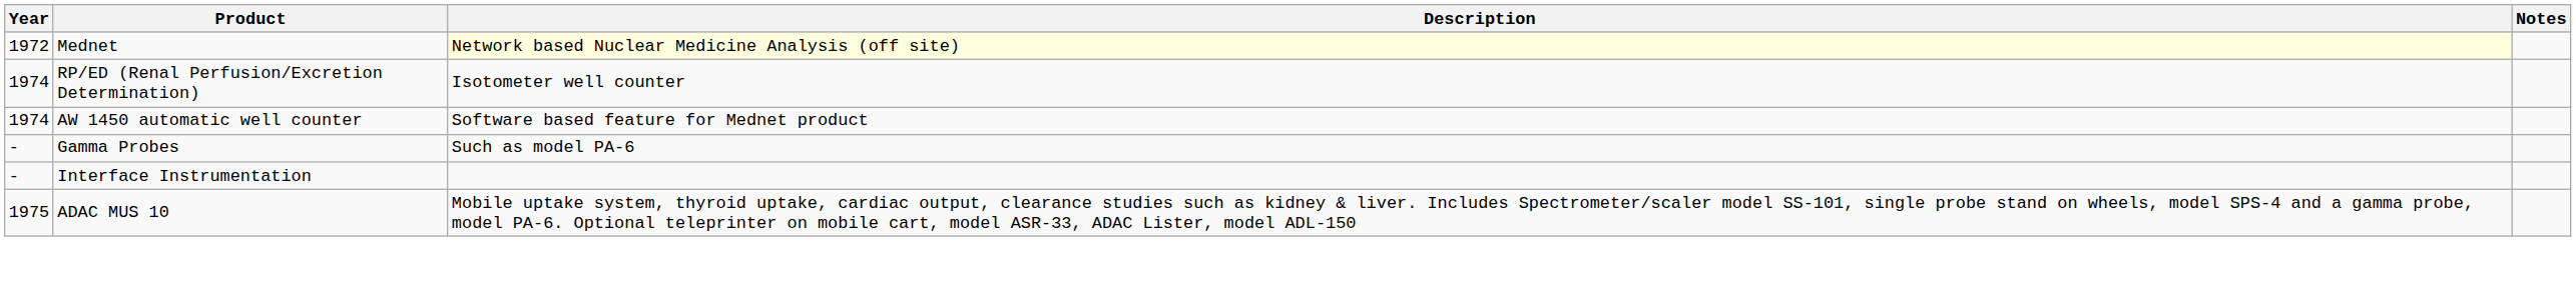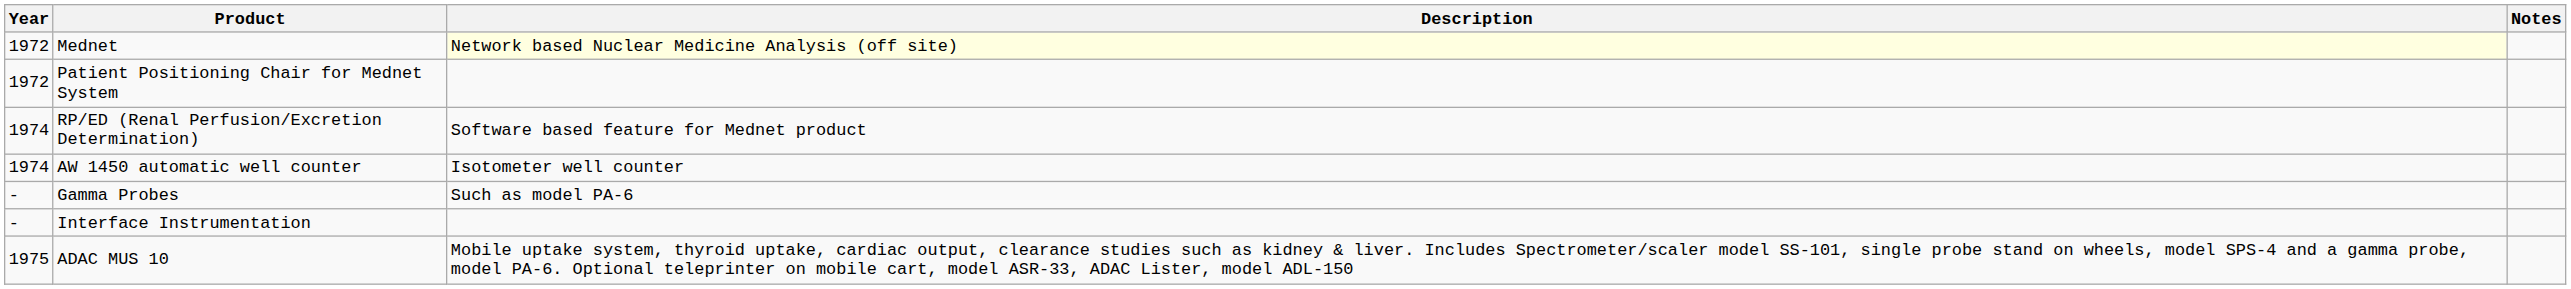 <table class="wikitable">
 <tr>
 <th>Year</th>
 <th>Product</th>
 <th>Description</th>
 <th>Notes</th>
 </tr>
 <tr>
 <td>1972</td>
 <td>Mednet</td>
 <td style="background: lightyellow;">Network based Nuclear Medicine Analysis (off site)</td>
 <td></td>
 </tr>
 <tr>
+<td>1972</td>
+<td>Patient Positioning Chair for Mednet System</td>
+<td></td>
+<td></td>
+</tr>
+<tr>
 <td>1974</td>
 <td>RP/ED (Renal Perfusion/Excretion Determination)</td>
-<td>Isotometer well counter</td>
+<td>Software based feature for Mednet product</td>
 <td></td>
 </tr>
 <tr>
 <td>1974</td>
 <td>AW 1450 automatic well counter</td>
-<td>Software based feature for Mednet product</td>
+<td>Isotometer well counter</td>
 <td></td>
 </tr>
 <tr>
 <td>-</td>
 <td>Gamma Probes</td>
 <td>Such as model PA-6</td>
 <td></td>
 </tr>
 <tr>
 <td>-</td>
 <td>Interface Instrumentation</td>
 <td></td>
 <td></td>
 </tr>
 <tr>
 <td>1975</td>
 <td>ADAC MUS 10</td>
 <td>Mobile uptake system, thyroid uptake, cardiac output, clearance studies such as kidney & liver. Includes Spectrometer/scaler model SS-101, single probe stand on wheels, model SPS-4 and a gamma probe, model PA-6. Optional teleprinter on mobile cart, model ASR-33, ADAC Lister, model ADL-150</td>
 <td></td>
 </tr>
 </table>
